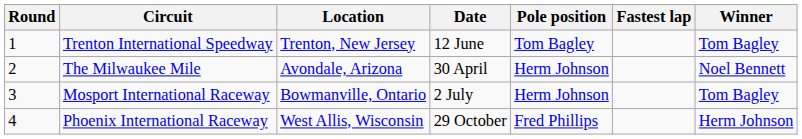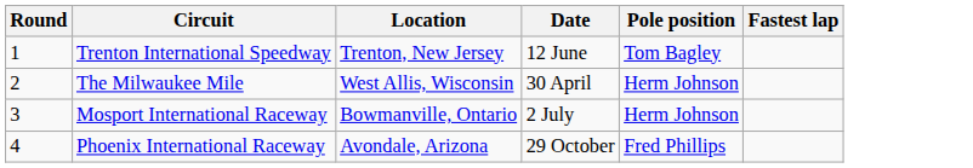 <table class="wikitable">
 <tr>
 <th>Round</th>
 <th>Circuit</th>
 <th>Location</th>
 <th>Date</th>
 <th>Pole position</th>
 <th>Fastest lap</th>
-<th>Winner</th>
 </tr>
 <tr>
 <td>1</td>
 <td><a href='#'>Trenton International Speedway</a></td>
 <td> <a href='#'>Trenton, New Jersey</a></td>
 <td>12 June</td>
 <td> <a href='#'>Tom Bagley</a></td>
 <td></td>
-<td> <a href='#'>Tom Bagley</a></td>
 </tr>
 <tr>
 <td>2</td>
 <td><a href='#'>The Milwaukee Mile</a></td>
-<td> <a href='#'>Avondale, Arizona</a></td>
+<td> <a href='#'>West Allis, Wisconsin</a></td>
 <td>30 April</td>
 <td> <a href='#'>Herm Johnson</a></td>
 <td></td>
-<td> <a href='#'>Noel Bennett</a></td>
 </tr>
 <tr>
 <td>3</td>
 <td><a href='#'>Mosport International Raceway</a></td>
 <td> <a href='#'>Bowmanville, Ontario</a></td>
 <td>2 July</td>
 <td> <a href='#'>Herm Johnson</a></td>
 <td></td>
-<td> <a href='#'>Tom Bagley</a></td>
 </tr>
 <tr>
 <td>4</td>
 <td><a href='#'>Phoenix International Raceway</a></td>
-<td> <a href='#'>West Allis, Wisconsin</a></td>
+<td> <a href='#'>Avondale, Arizona</a></td>
 <td>29 October</td>
 <td> <a href='#'>Fred Phillips</a></td>
 <td></td>
-<td> <a href='#'>Herm Johnson</a></td>
 </tr>
 </table>
